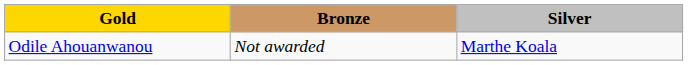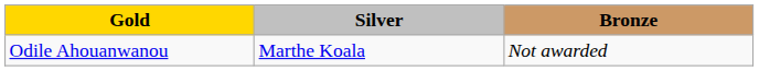 <table class="wikitable" style="text-align:left">
 <tr align="center">
 <td width=200 bgcolor=gold><strong>Gold</strong></td>
+<td width=200 bgcolor=silver><strong>Silver</strong></td>
 <td width=200 bgcolor=CC9966><strong>Bronze</strong></td>
-<td width=200 bgcolor=silver><strong>Silver</strong></td>
 </tr>
 <tr>
 <td><a href='#'>Odile Ahouanwanou</a><br><em></em></td>
+<td><a href='#'>Marthe Koala</a><br><em></em></td>
 <td><em>Not awarded</em></td>
-<td><a href='#'>Marthe Koala</a><br><em></em></td>
 </tr>
 </table>
